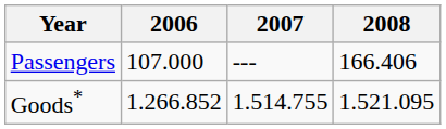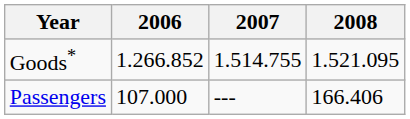 <table class="wikitable" border="3">
 <tr>
 <th>Year</th>
 <th>2006</th>
 <th>2007</th>
 <th>2008</th>
 </tr>
 <tr ---->
+<td>Goods<sup>*</sup></td>
+<td>1.266.852</td>
+<td>1.514.755</td>
+<td>1.521.095</td>
+</tr>
+<tr ---->
 <td><a href='#'>Passengers</a></td>
 <td>107.000</td>
 <td>---</td>
 <td>166.406</td>
 </tr>
-<tr ---->
-<td>Goods<sup>*</sup></td>
-<td>1.266.852</td>
-<td>1.514.755</td>
-<td>1.521.095</td>
-</tr>
 </table>
